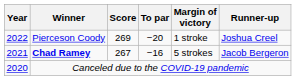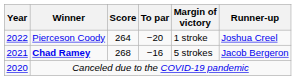 <table class=wikitable style=font-size:95%>
 <tr>
 <th>Year</th>
 <th>Winner</th>
 <th>Score</th>
 <th>To par</th>
 <th>Margin of<br>victory</th>
 <th>Runner-up</th>
 </tr>
 <tr>
 <td><a href='#'>2022</a></td>
 <td> <a href='#'>Pierceson Coody</a></td>
-<td align=center>269</td>
+<td align=center>264</td>
 <td align=center>−20</td>
 <td>1 stroke</td>
 <td> <a href='#'>Joshua Creel</a></td>
 </tr>
 <tr>
 <td><a href='#'>2021</a></td>
 <td> <strong><a href='#'>Chad Ramey</a></strong></td>
-<td align=center>267</td>
+<td align=center>268</td>
 <td align=center>−16</td>
 <td>5 strokes</td>
 <td> <a href='#'>Jacob Bergeron</a></td>
 </tr>
 <tr>
 <td><a href='#'>2020</a></td>
 <td colspan=5 align=center><em>Canceled due to the <a href='#'>COVID-19 pandemic</a></em></td>
 </tr>
 </table>
